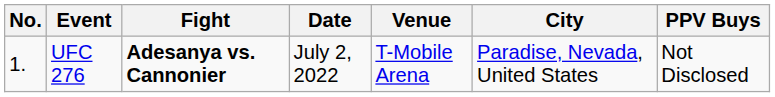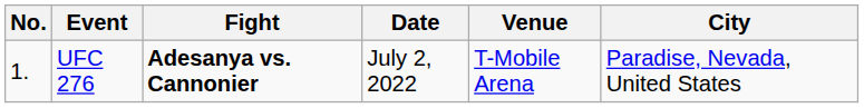 <table class="wikitable">
 <tr>
 <th>No.</th>
 <th>Event</th>
 <th>Fight</th>
 <th>Date</th>
 <th>Venue</th>
 <th>City</th>
-<th>PPV Buys</th>
 </tr>
 <tr>
 <td>1.</td>
 <td><a href='#'>UFC 276</a></td>
 <td><strong>Adesanya vs. Cannonier</strong></td>
 <td>July 2, 2022</td>
 <td><a href='#'>T-Mobile Arena</a></td>
 <td><a href='#'>Paradise, Nevada</a>, United States</td>
-<td>Not Disclosed</td>
 </tr>
 </table>
